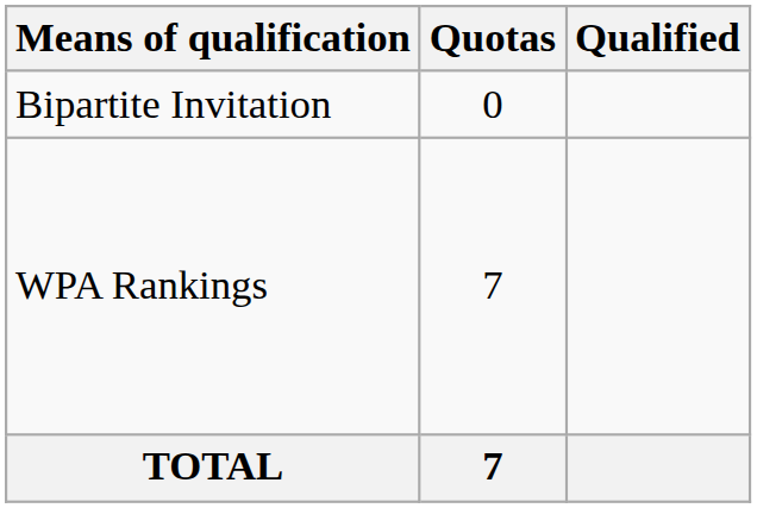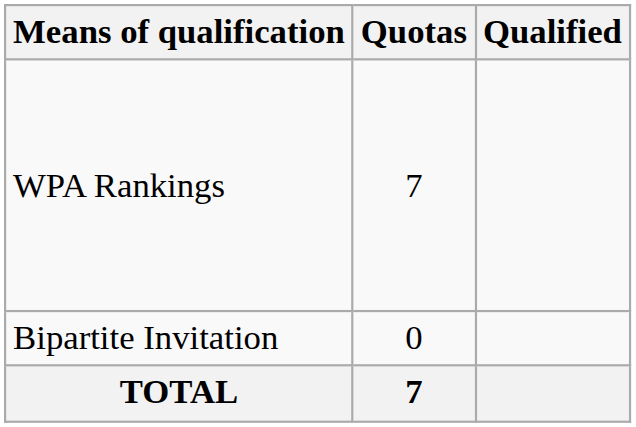 <table class = "wikitable">
 <tr>
 <th>Means of qualification</th>
 <th>Quotas</th>
 <th>Qualified</th>
 </tr>
 <tr>
+<td>WPA Rankings</td>
+<td align="center">7</td>
+<td><br><br><br><br><br><br></td>
+</tr>
+<tr>
 <td>Bipartite Invitation</td>
 <td align="center">0</td>
 <td></td>
-</tr>
-<tr>
-<td>WPA Rankings</td>
-<td align="center">7</td>
-<td><br><br><br><br><br><br></td>
 </tr>
 <tr>
 <th>TOTAL</th>
 <th>7</th>
 <th></th>
 </tr>
 </table>
